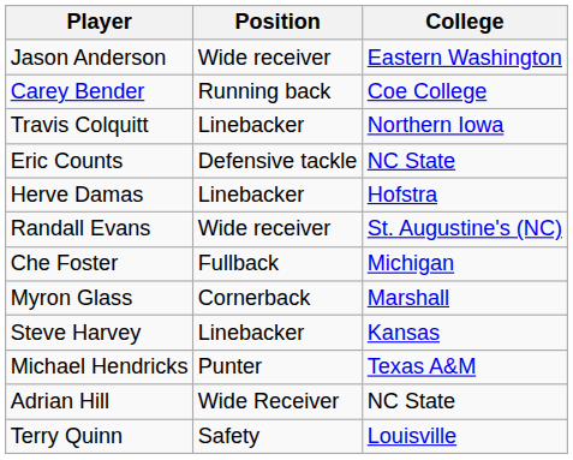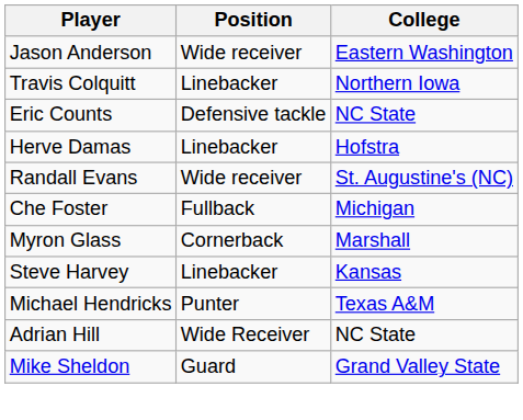 <table class="wikitable">
 <tr>
 <th>Player</th>
 <th>Position</th>
 <th>College</th>
 </tr>
 <tr>
 <td>Jason Anderson</td>
 <td>Wide receiver</td>
 <td><a href='#'>Eastern Washington</a></td>
-</tr>
-<tr>
-<td><a href='#'>Carey Bender</a></td>
-<td>Running back</td>
-<td><a href='#'>Coe College</a></td>
 </tr>
 <tr>
 <td>Travis Colquitt</td>
 <td>Linebacker</td>
 <td><a href='#'>Northern Iowa</a></td>
 </tr>
 <tr>
 <td>Eric Counts</td>
 <td>Defensive tackle</td>
 <td><a href='#'>NC State</a></td>
 </tr>
 <tr>
 <td>Herve Damas</td>
 <td>Linebacker</td>
 <td><a href='#'>Hofstra</a></td>
 </tr>
 <tr>
 <td>Randall Evans</td>
 <td>Wide receiver</td>
 <td><a href='#'>St. Augustine's (NC)</a></td>
 </tr>
 <tr>
 <td>Che Foster</td>
 <td>Fullback</td>
 <td><a href='#'>Michigan</a></td>
 </tr>
 <tr>
 <td>Myron Glass</td>
 <td>Cornerback</td>
 <td><a href='#'>Marshall</a></td>
 </tr>
 <tr>
 <td>Steve Harvey</td>
 <td>Linebacker</td>
 <td><a href='#'>Kansas</a></td>
 </tr>
 <tr>
 <td>Michael Hendricks</td>
 <td>Punter</td>
 <td><a href='#'>Texas A&M</a></td>
 </tr>
 <tr>
 <td>Adrian Hill</td>
 <td>Wide Receiver</td>
 <td>NC State</td>
 </tr>
 <tr>
-<td>Terry Quinn</td>
-<td>Safety</td>
-<td><a href='#'>Louisville</a></td>
+<td><a href='#'>Mike Sheldon</a></td>
+<td>Guard</td>
+<td><a href='#'>Grand Valley State</a></td>
 </tr>
 </table>
